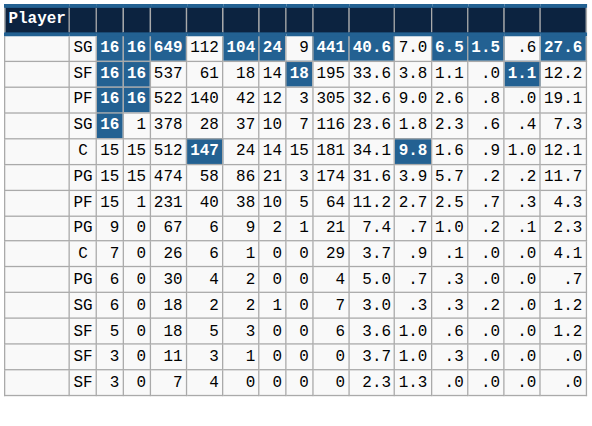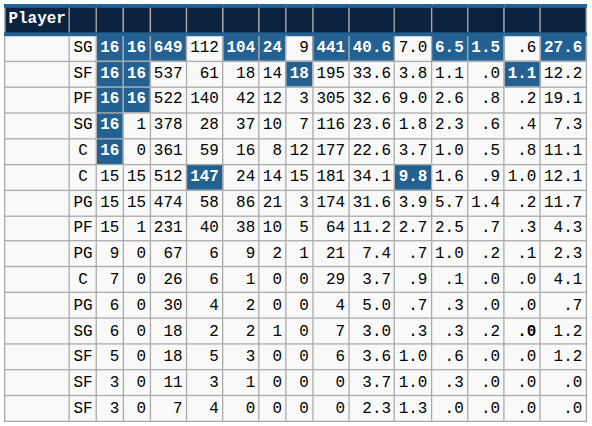 <table class="wikitable sortable" style="font-size: 95%; text-align:right;">
 <tr>
 <th style="background:#0C2340; color:#FFFFFF; border-top:#236192 3px solid; border-bottom:#236192 3px solid;">Player</th>
 <th style="background:#0C2340; color:#FFFFFF; border-top:#236192 3px solid; border-bottom:#236192 3px solid;"></th>
 <th style="background:#0C2340; color:#FFFFFF; border-top:#236192 3px solid; border-bottom:#236192 3px solid;"></th>
 <th style="background:#0C2340; color:#FFFFFF; border-top:#236192 3px solid; border-bottom:#236192 3px solid;"></th>
 <th style="background:#0C2340; color:#FFFFFF; border-top:#236192 3px solid; border-bottom:#236192 3px solid;"></th>
 <th style="background:#0C2340; color:#FFFFFF; border-top:#236192 3px solid; border-bottom:#236192 3px solid;"></th>
 <th style="background:#0C2340; color:#FFFFFF; border-top:#236192 3px solid; border-bottom:#236192 3px solid;"></th>
 <th style="background:#0C2340; color:#FFFFFF; border-top:#236192 3px solid; border-bottom:#236192 3px solid;"></th>
 <th style="background:#0C2340; color:#FFFFFF; border-top:#236192 3px solid; border-bottom:#236192 3px solid;"></th>
 <th style="background:#0C2340; color:#FFFFFF; border-top:#236192 3px solid; border-bottom:#236192 3px solid;"></th>
 <th style="background:#0C2340; color:#FFFFFF; border-top:#236192 3px solid; border-bottom:#236192 3px solid;"></th>
 <th style="background:#0C2340; color:#FFFFFF; border-top:#236192 3px solid; border-bottom:#236192 3px solid;"></th>
 <th style="background:#0C2340; color:#FFFFFF; border-top:#236192 3px solid; border-bottom:#236192 3px solid;"></th>
 <th style="background:#0C2340; color:#FFFFFF; border-top:#236192 3px solid; border-bottom:#236192 3px solid;"></th>
 <th style="background:#0C2340; color:#FFFFFF; border-top:#236192 3px solid; border-bottom:#236192 3px solid;"></th>
 <th style="background:#0C2340; color:#FFFFFF; border-top:#236192 3px solid; border-bottom:#236192 3px solid;"></th>
 </tr>
 <tr>
 <td style="text-align:left;"></td>
 <td style="text-align:center;">SG</td>
 <td style="background:#236192; color:#FFFFFF;"><strong>16</strong></td>
 <td style="background:#236192; color:#FFFFFF;"><strong>16</strong></td>
 <td style="background:#236192; color:#FFFFFF;"><strong>649</strong></td>
 <td>112</td>
 <td style="background:#236192; color:#FFFFFF;"><strong>104</strong></td>
 <td style="background:#236192; color:#FFFFFF;"><strong>24</strong></td>
 <td>9</td>
 <td style="background:#236192; color:#FFFFFF;"><strong>441</strong></td>
 <td style="background:#236192; color:#FFFFFF;"><strong>40.6</strong></td>
 <td>7.0</td>
 <td style="background:#236192; color:#FFFFFF;"><strong>6.5</strong></td>
 <td style="background:#236192; color:#FFFFFF;"><strong>1.5</strong></td>
 <td>.6</td>
 <td style="background:#236192; color:#FFFFFF;"><strong>27.6</strong></td>
 </tr>
 <tr>
 <td style="text-align:left;"></td>
 <td style="text-align:center;">SF</td>
 <td style="background:#236192; color:#FFFFFF;"><strong>16</strong></td>
 <td style="background:#236192; color:#FFFFFF;"><strong>16</strong></td>
 <td>537</td>
 <td>61</td>
 <td>18</td>
 <td>14</td>
 <td style="background:#236192; color:#FFFFFF;"><strong>18</strong></td>
 <td>195</td>
 <td>33.6</td>
 <td>3.8</td>
 <td>1.1</td>
 <td>.0</td>
 <td style="background:#236192; color:#FFFFFF;"><strong>1.1</strong></td>
 <td>12.2</td>
 </tr>
 <tr>
 <td style="text-align:left;"></td>
 <td style="text-align:center;">PF</td>
 <td style="background:#236192; color:#FFFFFF;"><strong>16</strong></td>
 <td style="background:#236192; color:#FFFFFF;"><strong>16</strong></td>
 <td>522</td>
 <td>140</td>
 <td>42</td>
 <td>12</td>
 <td>3</td>
 <td>305</td>
 <td>32.6</td>
 <td>9.0</td>
 <td>2.6</td>
 <td>.8</td>
-<td>.0</td>
+<td>.2</td>
 <td>19.1</td>
 </tr>
 <tr>
 <td style="text-align:left;"></td>
 <td style="text-align:center;">SG</td>
 <td style="background:#236192; color:#FFFFFF;"><strong>16</strong></td>
 <td>1</td>
 <td>378</td>
 <td>28</td>
 <td>37</td>
 <td>10</td>
 <td>7</td>
 <td>116</td>
 <td>23.6</td>
 <td>1.8</td>
 <td>2.3</td>
 <td>.6</td>
 <td>.4</td>
 <td>7.3</td>
+</tr>
+<tr>
+<td style="text-align:left;"></td>
+<td style="text-align:center;">C</td>
+<td style="background:#236192; color:#FFFFFF;"><strong>16</strong></td>
+<td>0</td>
+<td>361</td>
+<td>59</td>
+<td>16</td>
+<td>8</td>
+<td>12</td>
+<td>177</td>
+<td>22.6</td>
+<td>3.7</td>
+<td>1.0</td>
+<td>.5</td>
+<td>.8</td>
+<td>11.1</td>
 </tr>
 <tr>
 <td style="text-align:left;"></td>
 <td style="text-align:center;">C</td>
 <td>15</td>
 <td>15</td>
 <td>512</td>
 <td style="background:#236192; color:#FFFFFF;"><strong>147</strong></td>
 <td>24</td>
 <td>14</td>
 <td>15</td>
 <td>181</td>
 <td>34.1</td>
 <td style="background:#236192; color:#FFFFFF;"><strong>9.8</strong></td>
 <td>1.6</td>
 <td>.9</td>
 <td>1.0</td>
 <td>12.1</td>
 </tr>
 <tr>
 <td style="text-align:left;"></td>
 <td style="text-align:center;">PG</td>
 <td>15</td>
 <td>15</td>
 <td>474</td>
 <td>58</td>
 <td>86</td>
 <td>21</td>
 <td>3</td>
 <td>174</td>
 <td>31.6</td>
 <td>3.9</td>
 <td>5.7</td>
-<td>.2</td>
+<td>1.4</td>
 <td>.2</td>
 <td>11.7</td>
 </tr>
 <tr>
 <td style="text-align:left;"></td>
 <td style="text-align:center;">PF</td>
 <td>15</td>
 <td>1</td>
 <td>231</td>
 <td>40</td>
 <td>38</td>
 <td>10</td>
 <td>5</td>
 <td>64</td>
 <td>11.2</td>
 <td>2.7</td>
 <td>2.5</td>
 <td>.7</td>
 <td>.3</td>
 <td>4.3</td>
 </tr>
 <tr>
 <td style="text-align:left;"></td>
 <td style="text-align:center;">PG</td>
 <td>9</td>
 <td>0</td>
 <td>67</td>
 <td>6</td>
 <td>9</td>
 <td>2</td>
 <td>1</td>
 <td>21</td>
 <td>7.4</td>
 <td>.7</td>
 <td>1.0</td>
 <td>.2</td>
 <td>.1</td>
 <td>2.3</td>
 </tr>
 <tr>
 <td style="text-align:left;"></td>
 <td style="text-align:center;">C</td>
 <td>7</td>
 <td>0</td>
 <td>26</td>
 <td>6</td>
 <td>1</td>
 <td>0</td>
 <td>0</td>
 <td>29</td>
 <td>3.7</td>
 <td>.9</td>
 <td>.1</td>
 <td>.0</td>
 <td>.0</td>
 <td>4.1</td>
 </tr>
 <tr>
 <td style="text-align:left;"></td>
 <td style="text-align:center;">PG</td>
 <td>6</td>
 <td>0</td>
 <td>30</td>
 <td>4</td>
 <td>2</td>
 <td>0</td>
 <td>0</td>
 <td>4</td>
 <td>5.0</td>
 <td>.7</td>
 <td>.3</td>
 <td>.0</td>
 <td>.0</td>
 <td>.7</td>
 </tr>
 <tr>
 <td style="text-align:left;"></td>
 <td style="text-align:center;">SG</td>
 <td>6</td>
 <td>0</td>
 <td>18</td>
 <td>2</td>
 <td>2</td>
 <td>1</td>
 <td>0</td>
 <td>7</td>
 <td>3.0</td>
 <td>.3</td>
 <td>.3</td>
 <td>.2</td>
-<td>.0</td>
+<td><strong>.0</strong></td>
 <td>1.2</td>
 </tr>
 <tr>
 <td style="text-align:left;"></td>
 <td style="text-align:center;">SF</td>
 <td>5</td>
 <td>0</td>
 <td>18</td>
 <td>5</td>
 <td>3</td>
 <td>0</td>
 <td>0</td>
 <td>6</td>
 <td>3.6</td>
 <td>1.0</td>
 <td>.6</td>
 <td>.0</td>
 <td>.0</td>
 <td>1.2</td>
 </tr>
 <tr>
 <td style="text-align:left;"></td>
 <td style="text-align:center;">SF</td>
 <td>3</td>
 <td>0</td>
 <td>11</td>
 <td>3</td>
 <td>1</td>
 <td>0</td>
 <td>0</td>
 <td>0</td>
 <td>3.7</td>
 <td>1.0</td>
 <td>.3</td>
 <td>.0</td>
 <td>.0</td>
 <td>.0</td>
 </tr>
 <tr>
 <td style="text-align:left;"></td>
 <td style="text-align:center;">SF</td>
 <td>3</td>
 <td>0</td>
 <td>7</td>
 <td>4</td>
 <td>0</td>
 <td>0</td>
 <td>0</td>
 <td>0</td>
 <td>2.3</td>
 <td>1.3</td>
 <td>.0</td>
 <td>.0</td>
 <td>.0</td>
 <td>.0</td>
 </tr>
 </table>
